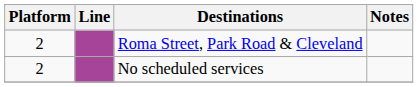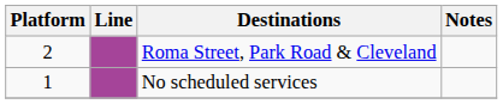 <table class="wikitable" style="float: none; margin: 0.5em; ">
 <tr>
 <th>Platform</th>
 <th>Line</th>
 <th>Destinations</th>
 <th>Notes</th>
 </tr>
 <tr>
 <td rowspan="1" style="text-align:center;">2</td>
 <td style="background:#A54499"><a href='#'></a></td>
 <td><a href='#'>Roma Street</a>, <a href='#'>Park Road</a> & <a href='#'>Cleveland</a></td>
 <td></td>
 </tr>
 <tr>
-<td style="text-align:center;">2</td>
+<td style="text-align:center;">1</td>
 <td style="background:#A54499"><a href='#'></a></td>
 <td>No scheduled services</td>
 <td></td>
 </tr>
 <tr>
 </tr>
 </table>
